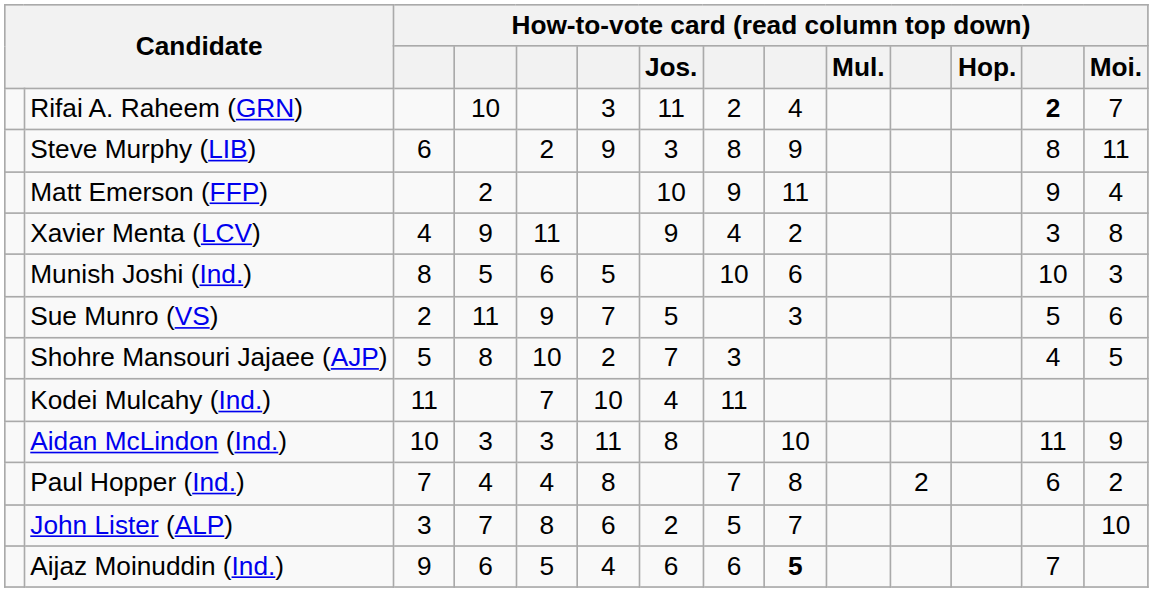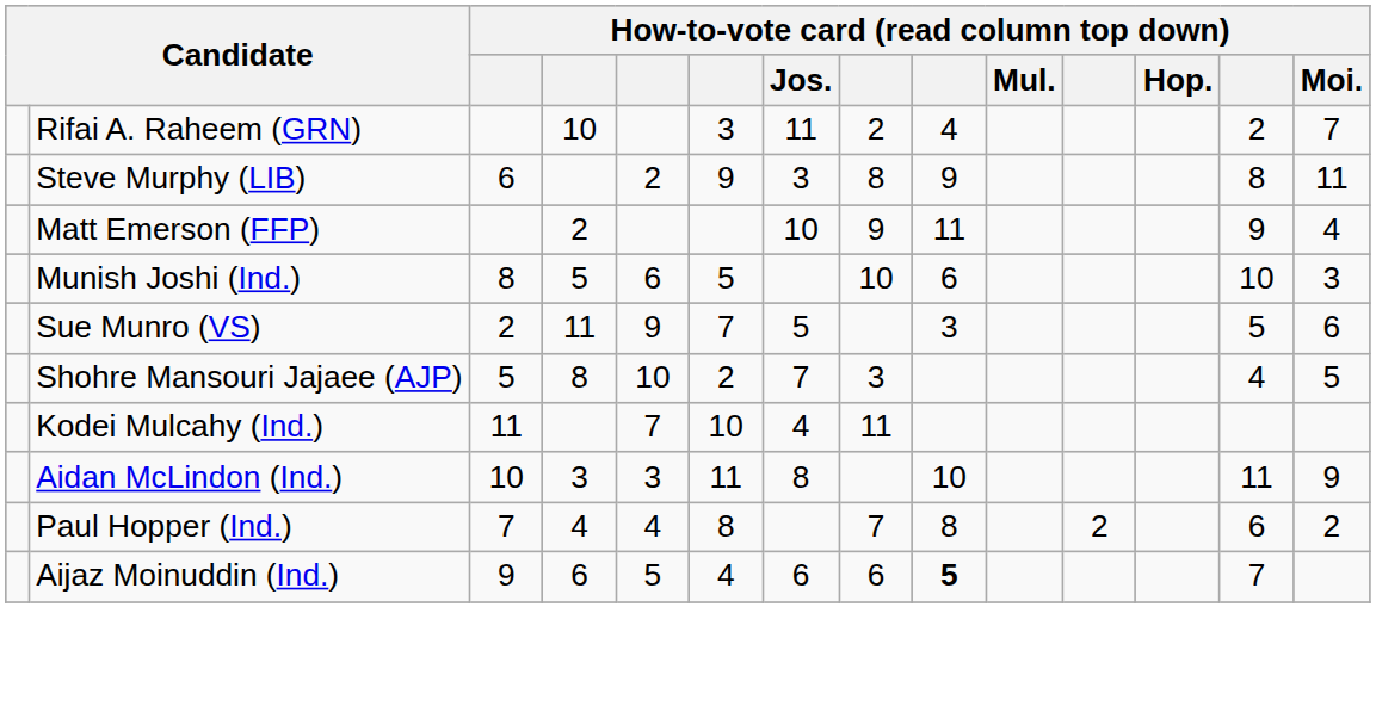 <table class="nowrap wikitable tpl-blanktable" style=text-align:center>
 <tr>
 <th colspan=2; rowspan="2">Candidate</th>
 <th colspan="12">How-to-vote card (read column top down)</th>
 </tr>
 <tr>
 <th width=30px; style=background:></th>
 <th width=30px; style=background:></th>
 <th width=30px; style=background:></th>
 <th width=30px; style=background:></th>
 <th width=30px; style=background:><span>Jos.</span></th>
 <th width=30px; style=background:></th>
 <th width=30px; style=background:></th>
 <th width=30px; style=background:><span>Mul.</span></th>
 <th width=30px; style=background:></th>
 <th width=30px; style=background:><span>Hop.</span></th>
 <th width=30px; style=background:></th>
 <th width=30px; style=background:><span>Moi.</span></th>
 </tr>
 <tr>
 <td> </td>
 <td align=left>Rifai A. Raheem (<a href='#'>GRN</a>)</td>
 <td></td>
 <td>10</td>
 <td></td>
 <td>3</td>
 <td>11</td>
 <td>2</td>
 <td>4</td>
 <td></td>
 <td></td>
 <td></td>
-<td><strong>2</strong></td>
+<td>2</td>
 <td>7</td>
 </tr>
 <tr>
 <td> </td>
 <td align=left>Steve Murphy (<a href='#'>LIB</a>)</td>
 <td>6</td>
 <td></td>
 <td>2</td>
 <td>9</td>
 <td>3</td>
 <td>8</td>
 <td>9</td>
 <td></td>
 <td></td>
 <td></td>
 <td>8</td>
 <td>11</td>
 </tr>
 <tr>
 <td> </td>
 <td align=left>Matt Emerson (<a href='#'>FFP</a>)</td>
 <td></td>
 <td>2</td>
 <td></td>
 <td></td>
 <td>10</td>
 <td>9</td>
 <td>11</td>
 <td></td>
 <td></td>
 <td></td>
 <td>9</td>
 <td>4</td>
-</tr>
-<tr>
-<td> </td>
-<td align=left>Xavier Menta (<a href='#'>LCV</a>)</td>
-<td>4</td>
-<td>9</td>
-<td>11</td>
-<td></td>
-<td>9</td>
-<td>4</td>
-<td>2</td>
-<td></td>
-<td></td>
-<td></td>
-<td>3</td>
-<td>8</td>
 </tr>
 <tr>
 <td> </td>
 <td align=left>Munish Joshi (<a href='#'>Ind.</a>)</td>
 <td>8</td>
 <td>5</td>
 <td>6</td>
 <td>5</td>
 <td></td>
 <td>10</td>
 <td>6</td>
 <td></td>
 <td></td>
 <td></td>
 <td>10</td>
 <td>3</td>
 </tr>
 <tr>
 <td> </td>
 <td align=left>Sue Munro (<a href='#'>VS</a>)</td>
 <td>2</td>
 <td>11</td>
 <td>9</td>
 <td>7</td>
 <td>5</td>
 <td></td>
 <td>3</td>
 <td></td>
 <td></td>
 <td></td>
 <td>5</td>
 <td>6</td>
 </tr>
 <tr>
 <td> </td>
 <td align=left>Shohre Mansouri Jajaee (<a href='#'>AJP</a>)</td>
 <td>5</td>
 <td>8</td>
 <td>10</td>
 <td>2</td>
 <td>7</td>
 <td>3</td>
 <td></td>
 <td></td>
 <td></td>
 <td></td>
 <td>4</td>
 <td>5</td>
 </tr>
 <tr>
 <td> </td>
 <td align=left>Kodei Mulcahy (<a href='#'>Ind.</a>)</td>
 <td>11</td>
 <td></td>
 <td>7</td>
 <td>10</td>
 <td>4</td>
 <td>11</td>
 <td></td>
 <td></td>
 <td></td>
 <td></td>
 <td></td>
 <td></td>
 </tr>
 <tr>
 <td> </td>
 <td align=left><a href='#'>Aidan McLindon</a> (<a href='#'>Ind.</a>)</td>
 <td>10</td>
 <td>3</td>
 <td>3</td>
 <td>11</td>
 <td>8</td>
 <td></td>
 <td>10</td>
 <td></td>
 <td></td>
 <td></td>
 <td>11</td>
 <td>9</td>
 </tr>
 <tr>
 <td> </td>
 <td align=left>Paul Hopper (<a href='#'>Ind.</a>)</td>
 <td>7</td>
 <td>4</td>
 <td>4</td>
 <td>8</td>
 <td></td>
 <td>7</td>
 <td>8</td>
 <td></td>
 <td>2</td>
 <td></td>
 <td>6</td>
 <td>2</td>
 </tr>
 <tr>
 <td> </td>
-<td align=left><a href='#'>John Lister</a> (<a href='#'>ALP</a>)</td>
-<td>3</td>
-<td>7</td>
-<td>8</td>
-<td>6</td>
-<td>2</td>
-<td>5</td>
-<td>7</td>
-<td></td>
-<td></td>
-<td></td>
-<td></td>
-<td>10</td>
-</tr>
-<tr>
-<td> </td>
 <td align=left>Aijaz Moinuddin (<a href='#'>Ind.</a>)</td>
 <td>9</td>
 <td>6</td>
 <td>5</td>
 <td>4</td>
 <td>6</td>
 <td>6</td>
 <td><strong>5</strong></td>
 <td></td>
 <td></td>
 <td></td>
 <td>7</td>
 <td></td>
 </tr>
 </table>
